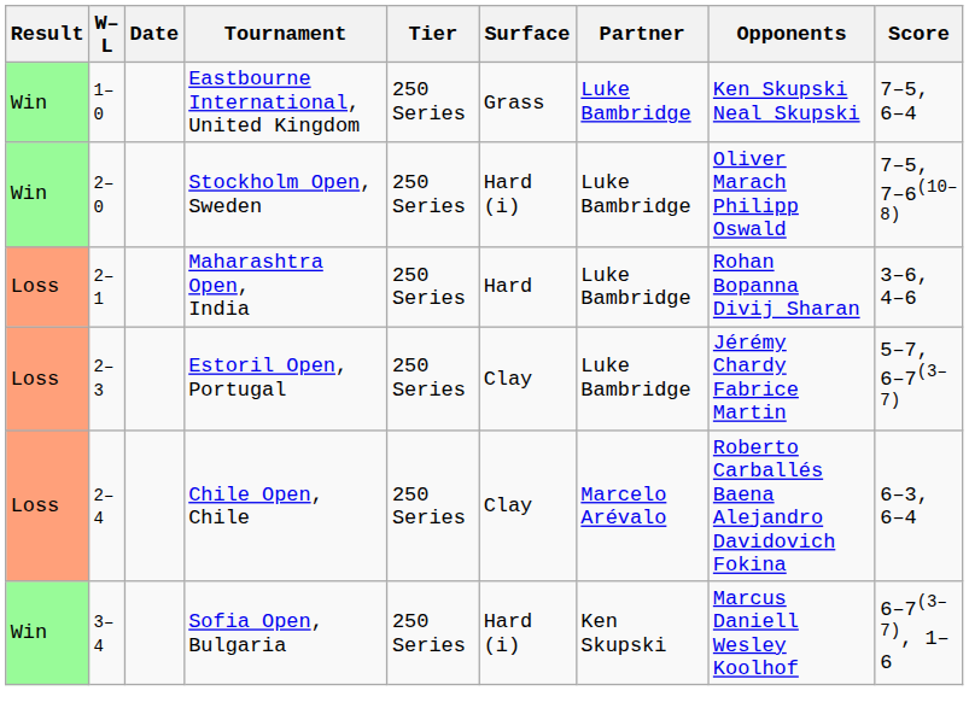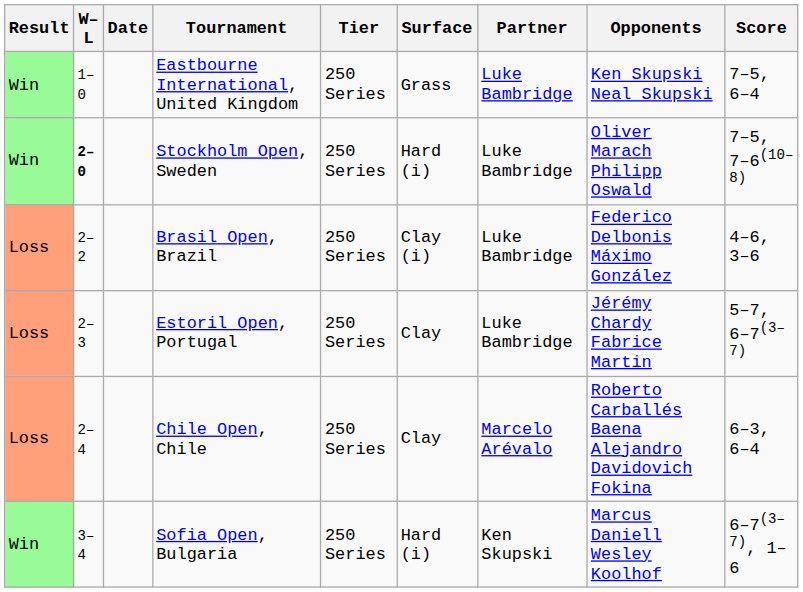 <table class="sortable wikitable">
 <tr>
 <th>Result</th>
 <th class="unsortable">W–L</th>
 <th>Date</th>
 <th>Tournament</th>
 <th>Tier</th>
 <th>Surface</th>
 <th>Partner</th>
 <th>Opponents</th>
 <th class="unsortable">Score</th>
 </tr>
 <tr>
 <td bgcolor=98FB98>Win</td>
 <td><small>1–0</small></td>
 <td><a href='#'></a></td>
 <td><a href='#'>Eastbourne International</a>,<br>United Kingdom</td>
 <td>250 Series</td>
 <td>Grass</td>
 <td> <a href='#'>Luke Bambridge</a></td>
 <td> <a href='#'>Ken Skupski</a><br> <a href='#'>Neal Skupski</a></td>
 <td>7–5, 6–4</td>
 </tr>
 <tr>
 <td bgcolor=98FB98>Win</td>
-<td><small>2–0</small></td>
+<td><strong><small>2–0</small></strong></td>
 <td><a href='#'></a></td>
 <td><a href='#'>Stockholm Open</a>,<br>Sweden</td>
 <td>250 Series</td>
 <td>Hard (i)</td>
 <td> Luke Bambridge</td>
 <td> <a href='#'>Oliver Marach</a><br> <a href='#'>Philipp Oswald</a></td>
 <td>7–5, 7–6<sup>(10–8)</sup></td>
 </tr>
 <tr>
 <td bgcolor=FFA07A>Loss</td>
-<td><small>2–1</small></td>
+<td><small>2–2</small></td>
 <td><a href='#'></a></td>
-<td><a href='#'>Maharashtra Open</a>,<br>India</td>
+<td><a href='#'>Brasil Open</a>,<br>Brazil</td>
 <td>250 Series</td>
-<td>Hard</td>
+<td>Clay (i)</td>
 <td> Luke Bambridge</td>
-<td> <a href='#'>Rohan Bopanna</a><br> <a href='#'>Divij Sharan</a></td>
-<td>3–6, 4–6</td>
+<td> <a href='#'>Federico Delbonis</a><br> <a href='#'>Máximo González</a></td>
+<td>4–6, 3–6</td>
 </tr>
 <tr>
 <td bgcolor=FFA07A>Loss</td>
 <td><small>2–3</small></td>
 <td><a href='#'></a></td>
 <td><a href='#'>Estoril Open</a>,<br>Portugal</td>
 <td>250 Series</td>
 <td>Clay</td>
 <td> Luke Bambridge</td>
 <td> <a href='#'>Jérémy Chardy</a><br> <a href='#'>Fabrice Martin</a></td>
 <td>5–7, 6–7<sup>(3–7)</sup></td>
 </tr>
 <tr>
 <td bgcolor=FFA07A>Loss</td>
 <td><small>2–4</small></td>
 <td><a href='#'></a></td>
 <td><a href='#'>Chile Open</a>,<br>Chile</td>
 <td>250 Series</td>
 <td>Clay</td>
 <td> <a href='#'>Marcelo Arévalo</a></td>
 <td> <a href='#'>Roberto Carballés Baena</a><br> <a href='#'>Alejandro Davidovich Fokina</a></td>
 <td>6–3, 6–4</td>
 </tr>
 <tr>
 <td bgcolor=98FB98>Win</td>
 <td><small>3–4</small></td>
 <td><a href='#'></a></td>
 <td><a href='#'>Sofia Open</a>,<br>Bulgaria</td>
 <td>250 Series</td>
 <td>Hard (i)</td>
 <td> Ken Skupski</td>
 <td> <a href='#'>Marcus Daniell</a><br> <a href='#'>Wesley Koolhof</a></td>
 <td>6–7<sup>(3–7)</sup>, 1–6</td>
 </tr>
 </table>
